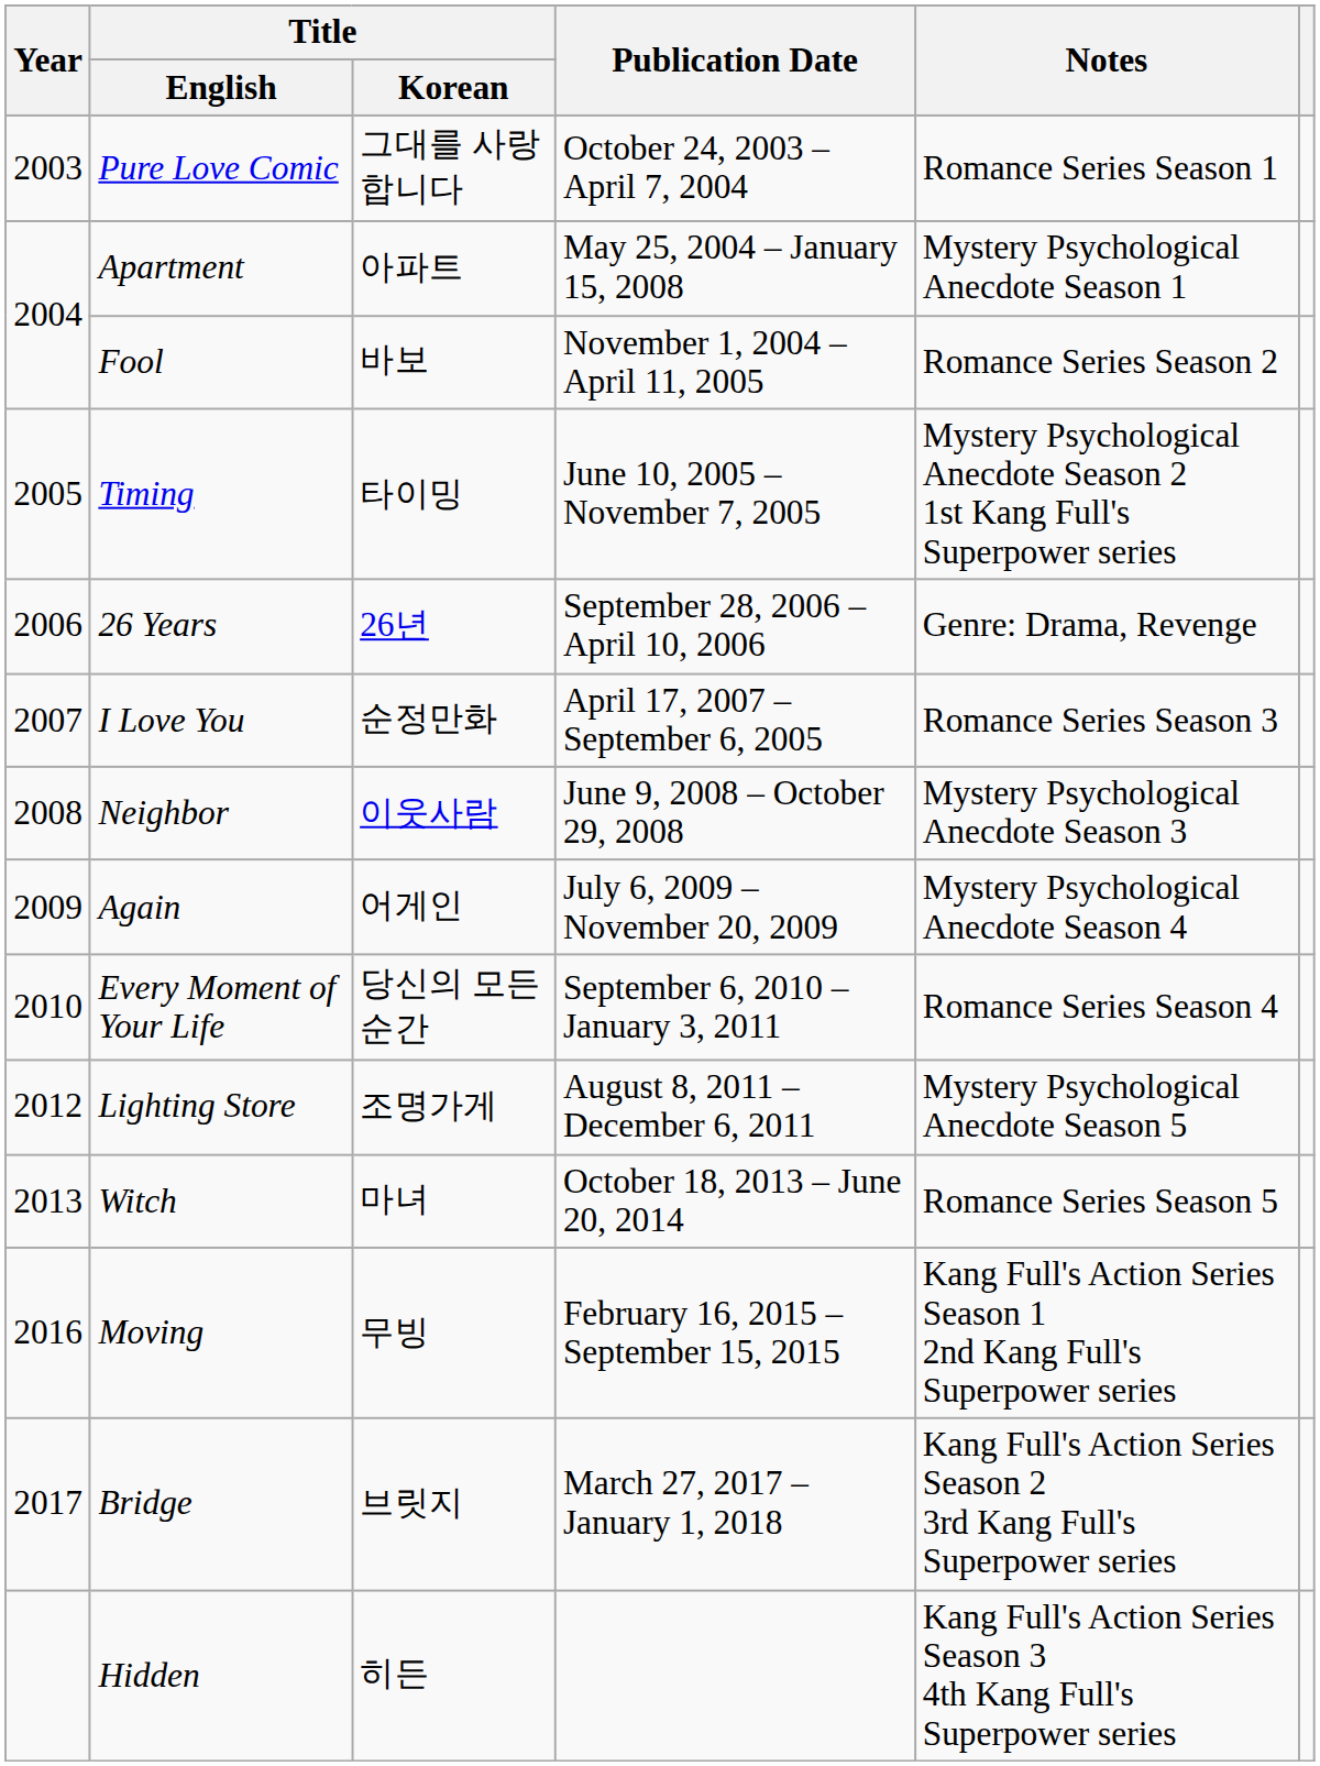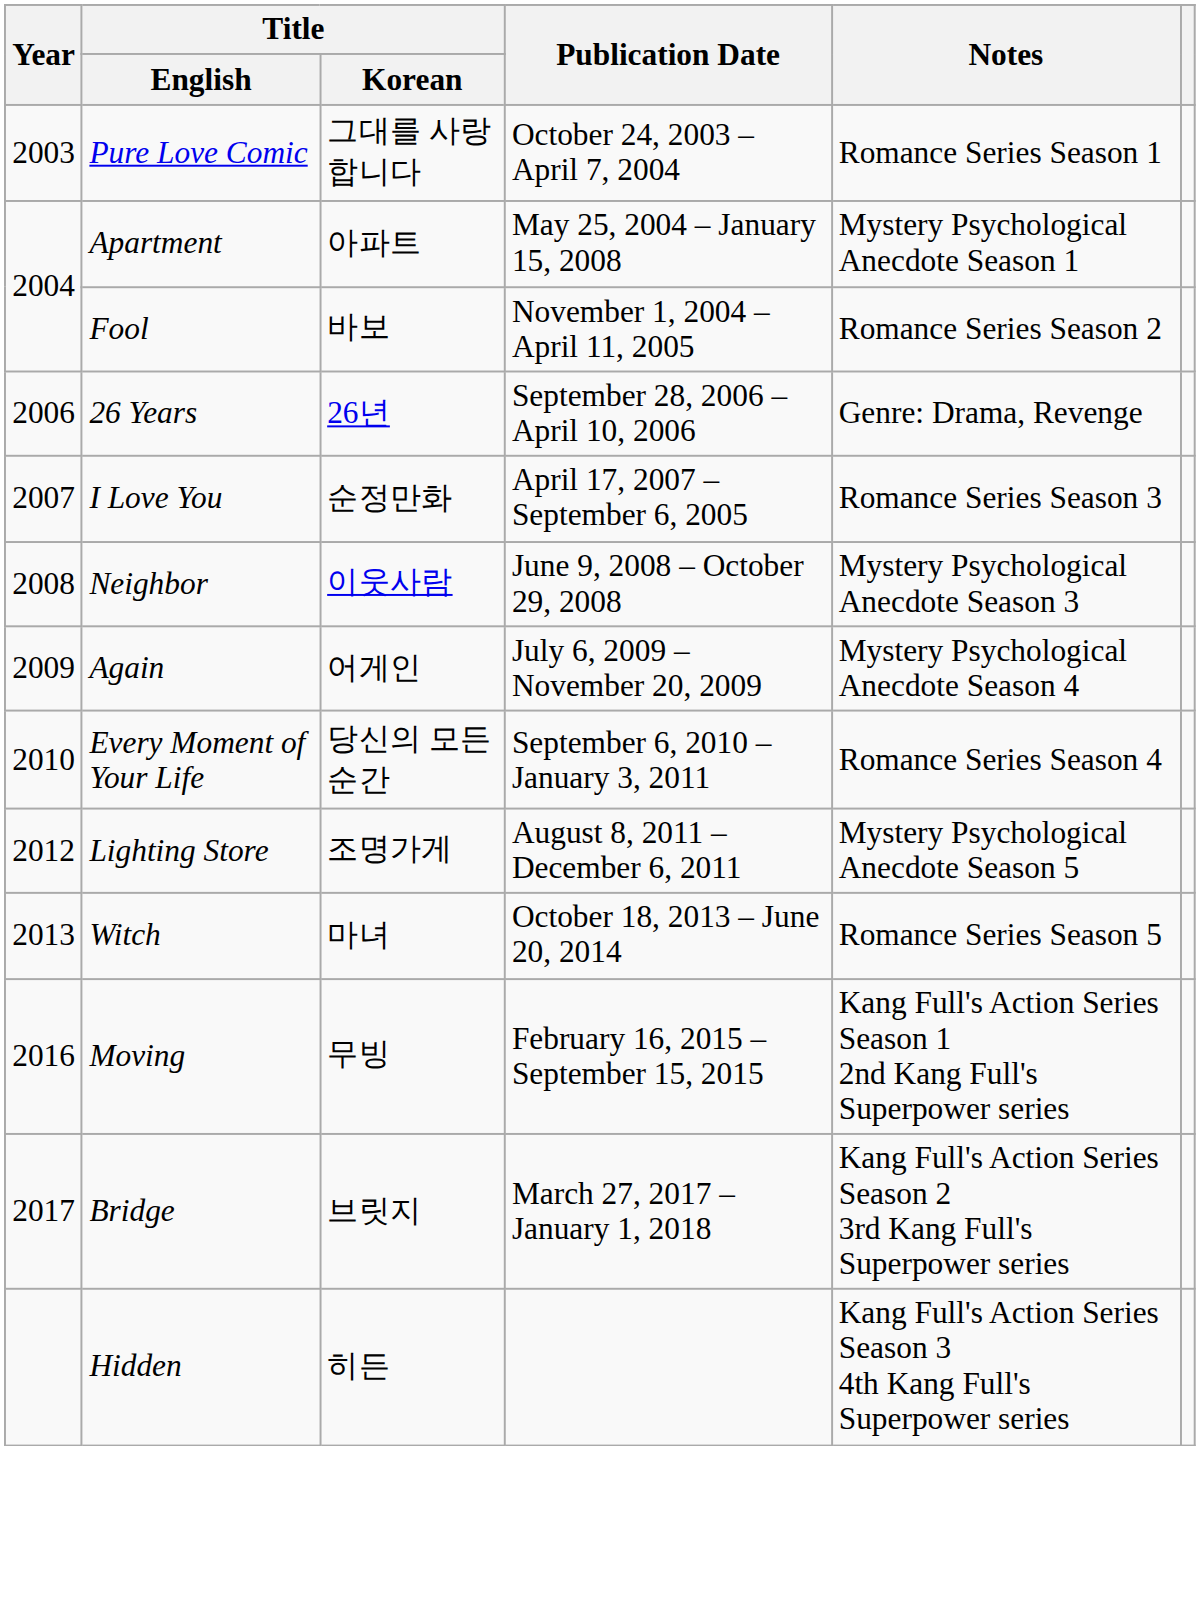 <table class="wikitable">
 <tr>
 <th rowspan="2">Year</th>
 <th colspan="2">Title</th>
 <th rowspan="2">Publication Date</th>
 <th rowspan="2" class="unsortable">Notes</th>
 <th rowspan="2" class="unsortable"></th>
 </tr>
 <tr>
 <th>English</th>
 <th>Korean</th>
 </tr>
 <tr>
 <td>2003</td>
 <td><em><a href='#'>Pure Love Comic</a></em></td>
 <td>그대를 사랑합니다</td>
 <td>October 24, 2003 – April 7, 2004</td>
 <td>Romance Series Season 1</td>
 <td></td>
 </tr>
 <tr>
 <td rowspan="2">2004</td>
 <td><em>Apartment</em></td>
 <td>아파트</td>
 <td>May 25, 2004 – January 15, 2008</td>
 <td>Mystery Psychological Anecdote Season 1</td>
 <td></td>
 </tr>
 <tr>
 <td><em>Fool</em></td>
 <td>바보</td>
 <td>November 1, 2004 – April 11, 2005</td>
 <td>Romance Series Season 2</td>
-<td></td>
-</tr>
-<tr>
-<td>2005</td>
-<td><em><a href='#'>Timing</a></em></td>
-<td>타이밍</td>
-<td>June 10, 2005 – November 7, 2005</td>
-<td>Mystery Psychological Anecdote Season 2<br>1st Kang Full's Superpower series</td>
 <td></td>
 </tr>
 <tr>
 <td>2006</td>
 <td><em>26 Years</em></td>
 <td><a href='#'>26년</a></td>
 <td>September 28, 2006 – April 10, 2006</td>
 <td>Genre: Drama, Revenge</td>
 <td></td>
 </tr>
 <tr>
 <td>2007</td>
 <td><em>I Love You</em></td>
 <td>순정만화</td>
 <td>April 17, 2007 – September 6, 2005</td>
 <td>Romance Series Season 3</td>
 <td></td>
 </tr>
 <tr>
 <td>2008</td>
 <td><em>Neighbor</em></td>
 <td><a href='#'>이웃사람</a></td>
 <td>June 9, 2008 – October 29, 2008</td>
 <td>Mystery Psychological Anecdote Season 3</td>
 <td></td>
 </tr>
 <tr>
 <td>2009</td>
 <td><em>Again</em></td>
 <td>어게인</td>
 <td>July 6, 2009 – November 20, 2009</td>
 <td>Mystery Psychological Anecdote Season 4</td>
 <td></td>
 </tr>
 <tr>
 <td>2010</td>
 <td><em>Every Moment of Your Life</em></td>
 <td>당신의 모든 순간</td>
 <td>September 6, 2010 – January 3, 2011</td>
 <td>Romance Series Season 4</td>
 <td></td>
 </tr>
 <tr>
 <td>2012</td>
 <td><em>Lighting Store</em></td>
 <td>조명가게</td>
 <td>August 8, 2011 – December 6, 2011</td>
 <td>Mystery Psychological Anecdote Season 5</td>
 <td></td>
 </tr>
 <tr>
 <td>2013</td>
 <td><em>Witch</em></td>
 <td>마녀</td>
 <td>October 18, 2013 – June 20, 2014</td>
 <td>Romance Series Season 5</td>
 <td></td>
 </tr>
 <tr>
 <td>2016</td>
 <td><em>Moving</em></td>
 <td>무빙</td>
 <td>February 16, 2015 – September 15, 2015</td>
 <td>Kang Full's Action Series Season 1<br>2nd Kang Full's Superpower series</td>
 <td></td>
 </tr>
 <tr>
 <td>2017</td>
 <td><em>Bridge</em></td>
 <td>브릿지</td>
 <td>March 27, 2017 – January 1, 2018</td>
 <td>Kang Full's Action Series Season 2<br>3rd Kang Full's Superpower series</td>
 <td></td>
 </tr>
 <tr>
 <td></td>
 <td><em>Hidden</em></td>
 <td>히든</td>
 <td></td>
 <td>Kang Full's Action Series Season 3<br>4th Kang Full's Superpower series</td>
 <td></td>
 </tr>
 </table>
